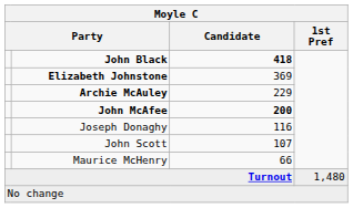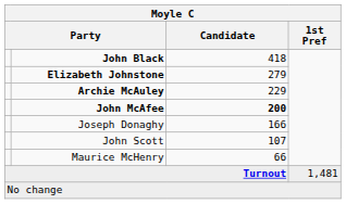 <table class="wikitable">
 <tr>
 <th colspan="4" align="center">Moyle C</th>
 </tr>
 <tr>
 <th colspan="2" align="center" width=200>Party</th>
 <th width=150>Candidate</th>
 <th width=60>1st Pref</th>
 </tr>
 <tr>
 <td></td>
 <td align="right"><strong>John Black</strong></td>
-<td align="right"><strong>418</strong></td>
+<td align="right">418</td>
 </tr>
 <tr>
 <td></td>
 <td align="right"><strong>Elizabeth Johnstone</strong></td>
-<td align="right">369</td>
+<td align="right">279</td>
 </tr>
 <tr>
 <td></td>
 <td align="right"><strong>Archie McAuley</strong></td>
 <td align="right">229</td>
 </tr>
 <tr>
 <td></td>
 <td align="right"><strong>John McAfee</strong></td>
 <td align="right"><strong>200</strong></td>
 </tr>
 <tr>
 <td></td>
 <td align="right">Joseph Donaghy</td>
-<td align="right">116</td>
+<td align="right">166</td>
 </tr>
 <tr>
 <td></td>
 <td align="right">John Scott</td>
 <td align="right">107</td>
 </tr>
 <tr>
 <td></td>
 <td align="right">Maurice McHenry</td>
 <td align="right">66</td>
 </tr>
 <tr bgcolor="EEEEEE">
 <td colspan=3 align="right"><strong><a href='#'>Turnout</a></strong></td>
-<td align="right">1,480</td>
+<td align="right">1,481</td>
 </tr>
 <tr>
 <td colspan=4 bgcolor="EEEEEE">No change</td>
 </tr>
 </table>
